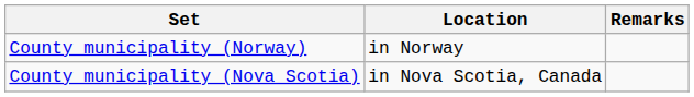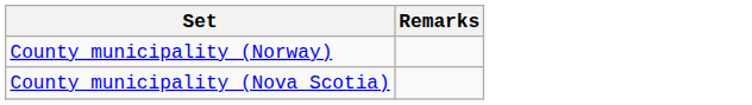 <table class="wikitable sortable">
 <tr>
 <th>Set</th>
-<th>Location</th>
 <th>Remarks</th>
 </tr>
 <tr>
 <td><a href='#'>County municipality (Norway)</a></td>
-<td>in Norway</td>
 <td></td>
 </tr>
 <tr>
 <td><a href='#'>County municipality (Nova Scotia)</a></td>
-<td>in Nova Scotia, Canada</td>
 <td></td>
 </tr>
 </table>
